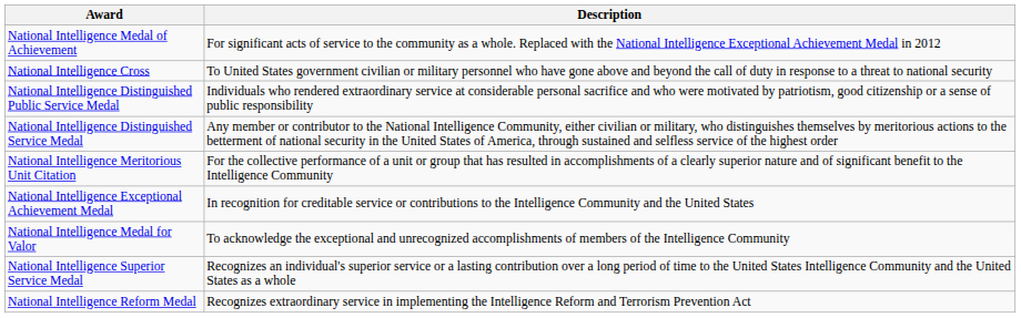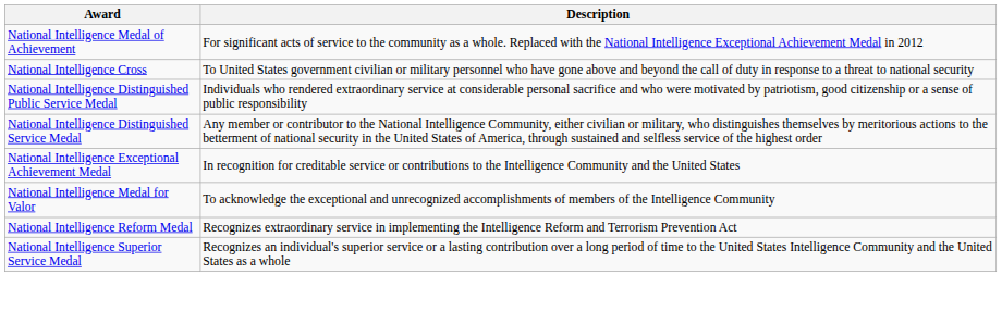 <table class=wikitable>
 <tr>
 <th>Award</th>
 <th>Description</th>
 </tr>
 <tr>
 <td><a href='#'>National Intelligence Medal of Achievement</a></td>
 <td>For significant acts of service to the community as a whole. Replaced with the <a href='#'>National Intelligence Exceptional Achievement Medal</a> in 2012</td>
 </tr>
 <tr>
 <td><a href='#'>National Intelligence Cross</a></td>
 <td>To United States government civilian or military personnel who have gone above and beyond the call of duty in response to a threat to national security</td>
 </tr>
 <tr>
 <td><a href='#'>National Intelligence Distinguished Public Service Medal</a></td>
 <td>Individuals who rendered extraordinary service at considerable personal sacrifice and who were motivated by patriotism, good citizenship or a sense of public responsibility</td>
 </tr>
 <tr>
 <td><a href='#'>National Intelligence Distinguished Service Medal</a></td>
 <td>Any member or contributor to the National Intelligence Community, either civilian or military, who distinguishes themselves by meritorious actions to the betterment of national security in the United States of America, through sustained and selfless service of the highest order</td>
 </tr>
 <tr>
-<td><a href='#'>National Intelligence Meritorious Unit Citation</a></td>
-<td>For the collective performance of a unit or group that has resulted in accomplishments of a clearly superior nature and of significant benefit to the Intelligence Community</td>
-</tr>
-<tr>
 <td><a href='#'>National Intelligence Exceptional Achievement Medal</a></td>
 <td>In recognition for creditable service or contributions to the Intelligence Community and the United States</td>
 </tr>
 <tr>
 <td><a href='#'>National Intelligence Medal for Valor</a></td>
 <td>To acknowledge the exceptional and unrecognized accomplishments of members of the Intelligence Community</td>
 </tr>
 <tr>
+<td><a href='#'>National Intelligence Reform Medal</a></td>
+<td>Recognizes extraordinary service in implementing the Intelligence Reform and Terrorism Prevention Act</td>
+</tr>
+<tr>
 <td><a href='#'>National Intelligence Superior Service Medal</a></td>
 <td>Recognizes an individual's superior service or a lasting contribution over a long period of time to the United States Intelligence Community and the United States as a whole</td>
 </tr>
-<tr>
-<td><a href='#'>National Intelligence Reform Medal</a></td>
-<td>Recognizes extraordinary service in implementing the Intelligence Reform and Terrorism Prevention Act</td>
-</tr>
 </table>
